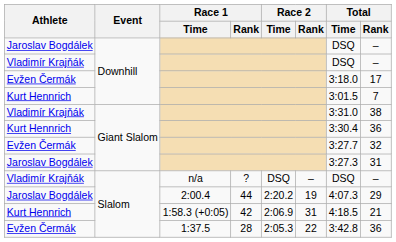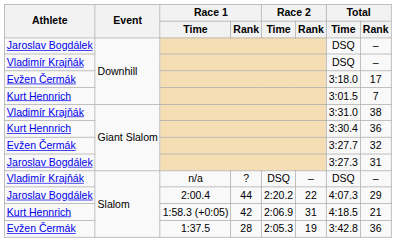 <table class="wikitable" style="font-size:90%">
 <tr>
 <th rowspan="2">Athlete</th>
 <th rowspan="2">Event</th>
 <th colspan="2">Race 1</th>
 <th colspan="2">Race 2</th>
 <th colspan="2">Total</th>
 </tr>
 <tr>
 <th>Time</th>
 <th>Rank</th>
 <th>Time</th>
 <th>Rank</th>
 <th>Time</th>
 <th>Rank</th>
 </tr>
 <tr>
 <td><a href='#'>Jaroslav Bogdálek</a></td>
 <td rowspan="4">Downhill</td>
 <td colspan="4" bgcolor="wheat"></td>
 <td align="center">DSQ</td>
 <td align="center">–</td>
 </tr>
 <tr>
 <td><a href='#'>Vladimír Krajňák</a></td>
 <td colspan="4" bgcolor="wheat"></td>
 <td align="center">DSQ</td>
 <td align="center">–</td>
 </tr>
 <tr>
 <td><a href='#'>Evžen Čermák</a></td>
 <td colspan="4" bgcolor="wheat"></td>
 <td align="center">3:18.0</td>
 <td align="center">17</td>
 </tr>
 <tr>
 <td><a href='#'>Kurt Hennrich</a></td>
 <td colspan="4" bgcolor="wheat"></td>
 <td align="center">3:01.5</td>
 <td align="center">7</td>
 </tr>
 <tr>
 <td><a href='#'>Vladimír Krajňák</a></td>
 <td rowspan="4">Giant Slalom</td>
 <td colspan="4" bgcolor="wheat"></td>
 <td align="center">3:31.0</td>
 <td align="center">38</td>
 </tr>
 <tr>
 <td><a href='#'>Kurt Hennrich</a></td>
 <td colspan="4" bgcolor="wheat"></td>
 <td align="center">3:30.4</td>
 <td align="center">36</td>
 </tr>
 <tr>
 <td><a href='#'>Evžen Čermák</a></td>
 <td colspan="4" bgcolor="wheat"></td>
 <td align="center">3:27.7</td>
 <td align="center">32</td>
 </tr>
 <tr>
 <td><a href='#'>Jaroslav Bogdálek</a></td>
 <td colspan="4" bgcolor="wheat"></td>
 <td align="center">3:27.3</td>
 <td align="center">31</td>
 </tr>
 <tr>
 <td><a href='#'>Vladimír Krajňák</a></td>
 <td rowspan="4">Slalom</td>
 <td align="center">n/a</td>
 <td align="center">?</td>
 <td align="center">DSQ</td>
 <td align="center">–</td>
 <td align="center">DSQ</td>
 <td align="center">–</td>
 </tr>
 <tr>
 <td><a href='#'>Jaroslav Bogdálek</a></td>
 <td align="center">2:00.4</td>
 <td align="center">44</td>
 <td align="center">2:20.2</td>
-<td align="center">19</td>
+<td align="center">22</td>
 <td align="center">4:07.3</td>
 <td align="center">29</td>
 </tr>
 <tr>
 <td><a href='#'>Kurt Hennrich</a></td>
 <td align="center">1:58.3 (+0:05)</td>
 <td align="center">42</td>
 <td align="center">2:06.9</td>
 <td align="center">31</td>
 <td align="center">4:18.5</td>
 <td align="center">21</td>
 </tr>
 <tr>
 <td><a href='#'>Evžen Čermák</a></td>
 <td align="center">1:37.5</td>
 <td align="center">28</td>
 <td align="center">2:05.3</td>
-<td align="center">22</td>
+<td align="center">19</td>
 <td align="center">3:42.8</td>
 <td align="center">36</td>
 </tr>
 </table>
